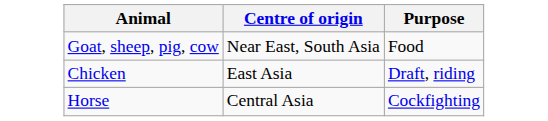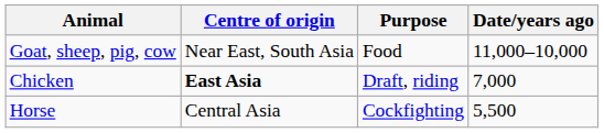 <table class="wikitable" style="margin:1em auto;">
 <tr>
 <th>Animal</th>
 <th><a href='#'>Centre of origin</a></th>
 <th>Purpose</th>
+<th>Date/years ago</th>
 </tr>
 <tr>
 <td><a href='#'>Goat</a>, <a href='#'>sheep</a>, <a href='#'>pig</a>, <a href='#'>cow</a></td>
 <td>Near East, South Asia</td>
 <td>Food</td>
+<td>11,000–10,000</td>
 </tr>
 <tr>
 <td><a href='#'>Chicken</a></td>
-<td>East Asia</td>
+<td><strong>East Asia</strong></td>
 <td><a href='#'>Draft</a>, <a href='#'>riding</a></td>
+<td>7,000</td>
 </tr>
 <tr>
 <td><a href='#'>Horse</a></td>
 <td>Central Asia</td>
 <td><a href='#'>Cockfighting</a></td>
+<td>5,500</td>
 </tr>
 </table>
